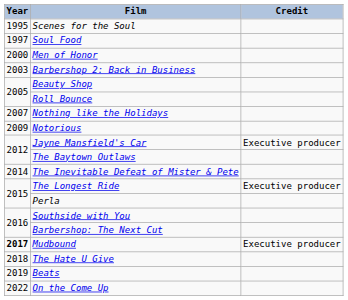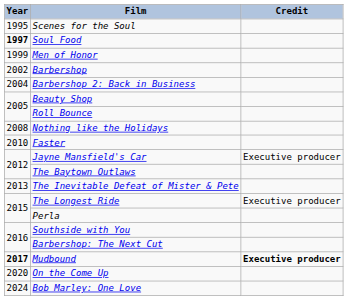 <table class="wikitable" style="font-size:95%;">
 <tr>
 <th style="background:#B0C4DE;">Year</th>
 <th style="background:#B0C4DE;">Film</th>
 <th style="background:#B0C4DE;">Credit</th>
 </tr>
 <tr>
 <td>1995</td>
 <td><em>Scenes for the Soul</em></td>
 <td></td>
 </tr>
 <tr>
-<td>1997</td>
+<td><strong>1997</strong></td>
 <td><em><a href='#'>Soul Food</a></em></td>
 <td></td>
 </tr>
 <tr>
-<td>2000</td>
+<td>1999</td>
 <td><em><a href='#'>Men of Honor</a></em></td>
 <td></td>
 </tr>
 <tr>
-<td>2003</td>
+<td>2002</td>
+<td><em><a href='#'>Barbershop</a></em></td>
+<td></td>
+</tr>
+<tr>
+<td>2004</td>
 <td><em><a href='#'>Barbershop 2: Back in Business</a></em></td>
 <td></td>
 </tr>
 <tr>
 <td rowspan=2>2005</td>
 <td><em><a href='#'>Beauty Shop</a></em></td>
 <td></td>
 </tr>
 <tr>
 <td><em><a href='#'>Roll Bounce</a></em></td>
 <td></td>
 </tr>
 <tr>
-<td>2007</td>
+<td>2008</td>
 <td><em><a href='#'>Nothing like the Holidays</a></em></td>
 <td></td>
 </tr>
 <tr>
-<td>2009</td>
-<td><em><a href='#'>Notorious</a></em></td>
+<td>2010</td>
+<td><em><a href='#'>Faster</a></em></td>
 <td></td>
 </tr>
 <tr>
 <td rowspan=2>2012</td>
 <td><em><a href='#'>Jayne Mansfield's Car</a></em></td>
 <td>Executive producer</td>
 </tr>
 <tr>
 <td><em><a href='#'>The Baytown Outlaws</a></em></td>
 <td></td>
 </tr>
 <tr>
-<td>2014</td>
+<td>2013</td>
 <td><em><a href='#'>The Inevitable Defeat of Mister & Pete</a></em></td>
 <td></td>
 </tr>
 <tr>
 <td rowspan=2>2015</td>
 <td><em><a href='#'>The Longest Ride</a></em></td>
 <td>Executive producer</td>
 </tr>
 <tr>
 <td><em>Perla</em></td>
 <td></td>
 </tr>
 <tr>
 <td rowspan=2>2016</td>
 <td><em><a href='#'>Southside with You</a></em></td>
 <td></td>
 </tr>
 <tr>
 <td><em><a href='#'>Barbershop: The Next Cut</a></em></td>
 <td></td>
 </tr>
 <tr>
 <td><strong>2017</strong></td>
 <td><em><a href='#'>Mudbound</a></em></td>
-<td>Executive producer</td>
+<td><strong>Executive producer</strong></td>
 </tr>
 <tr>
-<td>2018</td>
-<td><em><a href='#'>The Hate U Give</a></em></td>
+<td>2020</td>
+<td><em><a href='#'>On the Come Up</a></em></td>
 <td></td>
 </tr>
 <tr>
-<td>2019</td>
-<td><em><a href='#'>Beats</a></em></td>
-<td></td>
-</tr>
-<tr>
-<td>2022</td>
-<td><em><a href='#'>On the Come Up</a></em></td>
+<td>2024</td>
+<td><em><a href='#'>Bob Marley: One Love</a></em></td>
 <td></td>
 </tr>
 </table>
